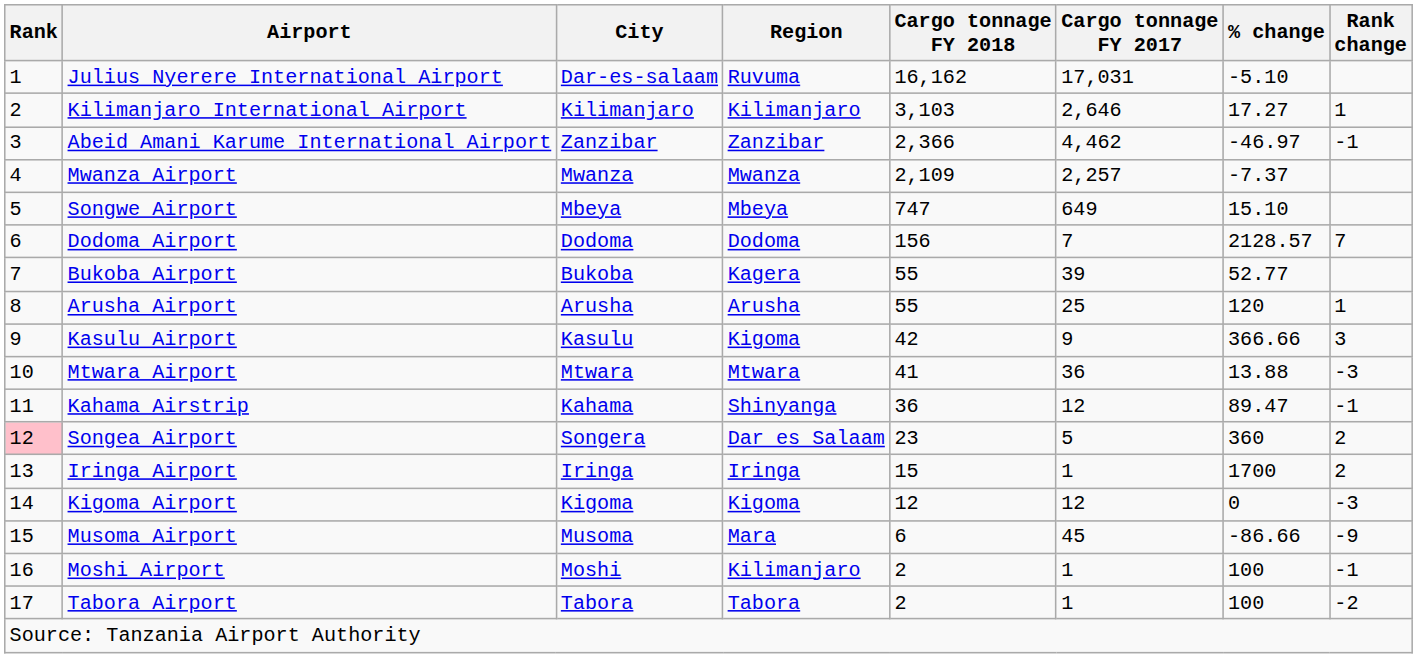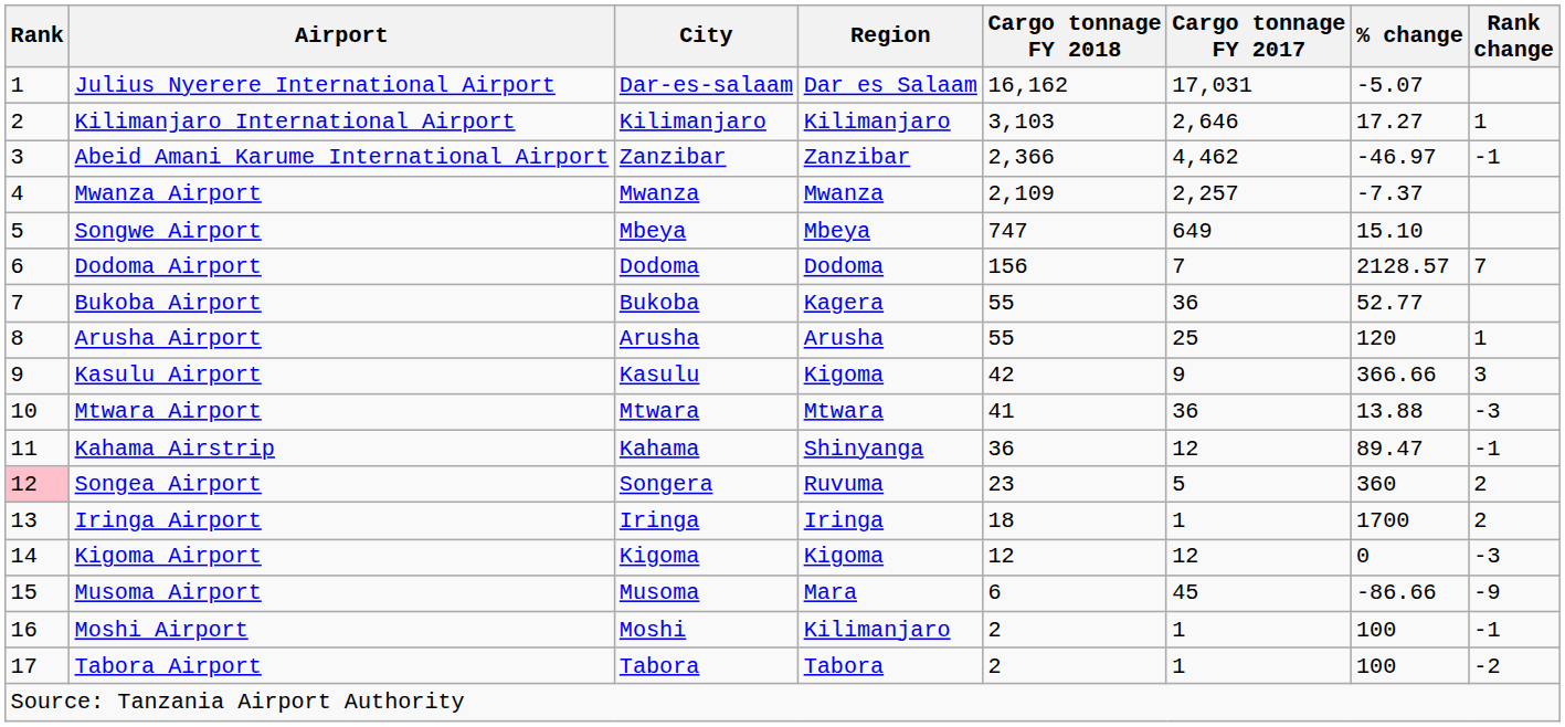 <table class="wikitable">
 <tr>
 <th>Rank</th>
 <th>Airport</th>
 <th>City</th>
 <th>Region</th>
 <th>Cargo tonnage<br>FY 2018</th>
 <th>Cargo tonnage<br>FY 2017</th>
 <th>% change</th>
 <th>Rank<br>change</th>
 </tr>
 <tr>
 <td>1</td>
 <td><a href='#'>Julius Nyerere International Airport</a></td>
 <td><a href='#'>Dar-es-salaam</a></td>
-<td><a href='#'>Ruvuma</a></td>
+<td><a href='#'>Dar es Salaam</a></td>
 <td>16,162</td>
 <td>17,031</td>
-<td> -5.10</td>
+<td> -5.07</td>
 <td></td>
 </tr>
 <tr>
 <td>2</td>
 <td><a href='#'>Kilimanjaro International Airport</a></td>
 <td><a href='#'>Kilimanjaro</a></td>
 <td><a href='#'>Kilimanjaro</a></td>
 <td>3,103</td>
 <td>2,646</td>
 <td> 17.27</td>
 <td> 1</td>
 </tr>
 <tr>
 <td>3</td>
 <td><a href='#'>Abeid Amani Karume International Airport</a></td>
 <td><a href='#'>Zanzibar</a></td>
 <td><a href='#'>Zanzibar</a></td>
 <td>2,366</td>
 <td>4,462</td>
 <td> -46.97</td>
 <td> -1</td>
 </tr>
 <tr>
 <td>4</td>
 <td><a href='#'>Mwanza Airport</a></td>
 <td><a href='#'>Mwanza</a></td>
 <td><a href='#'>Mwanza</a></td>
 <td>2,109</td>
 <td>2,257</td>
 <td> -7.37</td>
 <td></td>
 </tr>
 <tr>
 <td>5</td>
 <td><a href='#'>Songwe Airport</a></td>
 <td><a href='#'>Mbeya</a></td>
 <td><a href='#'>Mbeya</a></td>
 <td>747</td>
 <td>649</td>
 <td> 15.10</td>
 <td></td>
 </tr>
 <tr>
 <td>6</td>
 <td><a href='#'>Dodoma Airport</a></td>
 <td><a href='#'>Dodoma</a></td>
 <td><a href='#'>Dodoma</a></td>
 <td>156</td>
 <td>7</td>
 <td> 2128.57</td>
 <td> 7</td>
 </tr>
 <tr>
 <td>7</td>
 <td><a href='#'>Bukoba Airport</a></td>
 <td><a href='#'>Bukoba</a></td>
 <td><a href='#'>Kagera</a></td>
 <td>55</td>
-<td>39</td>
+<td>36</td>
 <td> 52.77</td>
 <td></td>
 </tr>
 <tr>
 <td>8</td>
 <td><a href='#'>Arusha Airport</a></td>
 <td><a href='#'>Arusha</a></td>
 <td><a href='#'>Arusha</a></td>
 <td>55</td>
 <td>25</td>
 <td> 120</td>
 <td> 1</td>
 </tr>
 <tr>
 <td>9</td>
 <td><a href='#'>Kasulu Airport</a></td>
 <td><a href='#'>Kasulu</a></td>
 <td><a href='#'>Kigoma</a></td>
 <td>42</td>
 <td>9</td>
 <td> 366.66</td>
 <td> 3</td>
 </tr>
 <tr>
 <td>10</td>
 <td><a href='#'>Mtwara Airport</a></td>
 <td><a href='#'>Mtwara</a></td>
 <td><a href='#'>Mtwara</a></td>
 <td>41</td>
 <td>36</td>
 <td> 13.88</td>
 <td> -3</td>
 </tr>
 <tr>
 <td>11</td>
 <td><a href='#'>Kahama Airstrip</a></td>
 <td><a href='#'>Kahama</a></td>
 <td><a href='#'>Shinyanga</a></td>
 <td>36</td>
 <td>12</td>
 <td> 89.47</td>
 <td> -1</td>
 </tr>
 <tr>
 <td style="background: pink;">12</td>
 <td><a href='#'>Songea Airport</a></td>
 <td><a href='#'>Songera</a></td>
-<td><a href='#'>Dar es Salaam</a></td>
+<td><a href='#'>Ruvuma</a></td>
 <td>23</td>
 <td>5</td>
 <td> 360</td>
 <td> 2</td>
 </tr>
 <tr>
 <td>13</td>
 <td><a href='#'>Iringa Airport</a></td>
 <td><a href='#'>Iringa</a></td>
 <td><a href='#'>Iringa</a></td>
-<td>15</td>
+<td>18</td>
 <td>1</td>
 <td> 1700</td>
 <td> 2</td>
 </tr>
 <tr>
 <td>14</td>
 <td><a href='#'>Kigoma Airport</a></td>
 <td><a href='#'>Kigoma</a></td>
 <td><a href='#'>Kigoma</a></td>
 <td>12</td>
 <td>12</td>
 <td> 0</td>
 <td> -3</td>
 </tr>
 <tr>
 <td>15</td>
 <td><a href='#'>Musoma Airport</a></td>
 <td><a href='#'>Musoma</a></td>
 <td><a href='#'>Mara</a></td>
 <td>6</td>
 <td>45</td>
 <td> -86.66</td>
 <td> -9</td>
 </tr>
 <tr>
 <td>16</td>
 <td><a href='#'>Moshi Airport</a></td>
 <td><a href='#'>Moshi</a></td>
 <td><a href='#'>Kilimanjaro</a></td>
 <td>2</td>
 <td>1</td>
 <td> 100</td>
 <td> -1</td>
 </tr>
 <tr>
 <td>17</td>
 <td><a href='#'>Tabora Airport</a></td>
 <td><a href='#'>Tabora</a></td>
 <td><a href='#'>Tabora</a></td>
 <td>2</td>
 <td>1</td>
 <td> 100</td>
 <td> -2</td>
 </tr>
 <tr>
 <td colspan="8">Source: Tanzania Airport Authority</td>
 </tr>
 </table>
